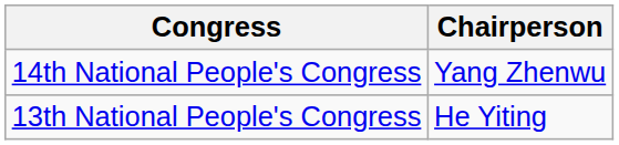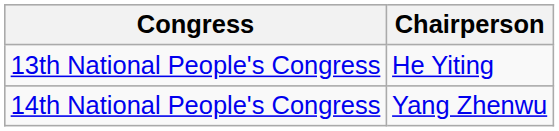 <table class="wikitable">
 <tr>
 <th>Congress</th>
 <th>Chairperson</th>
 </tr>
 <tr>
+<td><a href='#'>13th National People's Congress</a></td>
+<td><a href='#'>He Yiting</a></td>
+</tr>
+<tr>
 <td><a href='#'>14th National People's Congress</a></td>
 <td><a href='#'>Yang Zhenwu</a></td>
 </tr>
-<tr>
-<td><a href='#'>13th National People's Congress</a></td>
-<td><a href='#'>He Yiting</a></td>
-</tr>
 </table>
